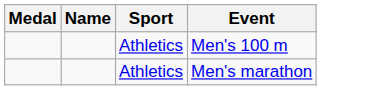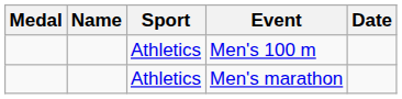 <table class="wikitable sortable" style="font-size:90%">
 <tr>
 <th>Medal</th>
 <th>Name</th>
 <th>Sport</th>
 <th>Event</th>
+<th>Date</th>
 </tr>
 <tr>
 <td></td>
 <td></td>
 <td><a href='#'>Athletics</a></td>
 <td><a href='#'>Men's 100 m</a></td>
+<td></td>
 </tr>
 <tr>
 <td></td>
 <td></td>
 <td><a href='#'>Athletics</a></td>
 <td><a href='#'>Men's marathon</a></td>
+<td></td>
 </tr>
 </table>
